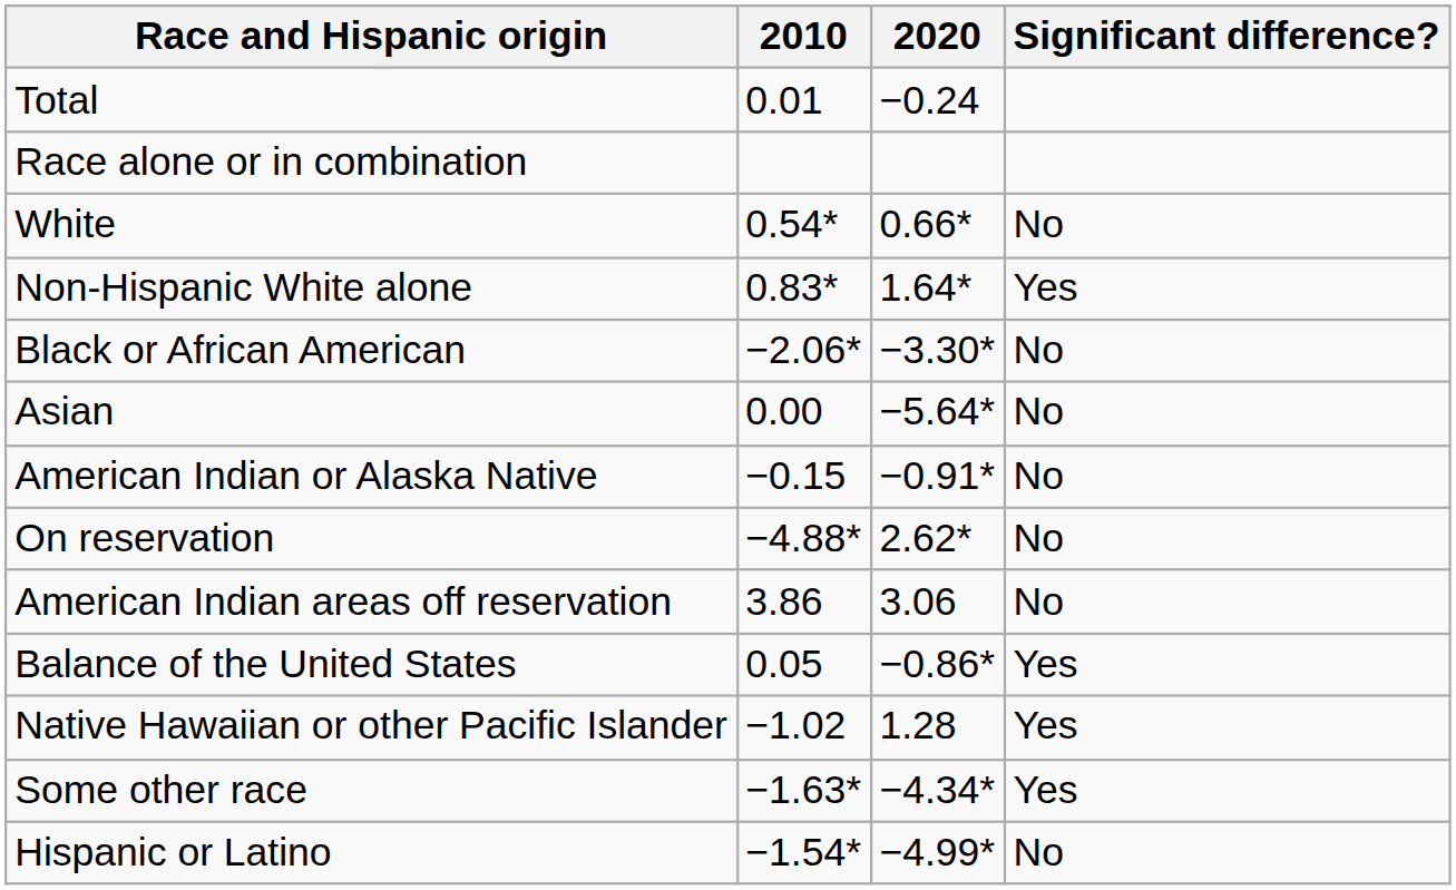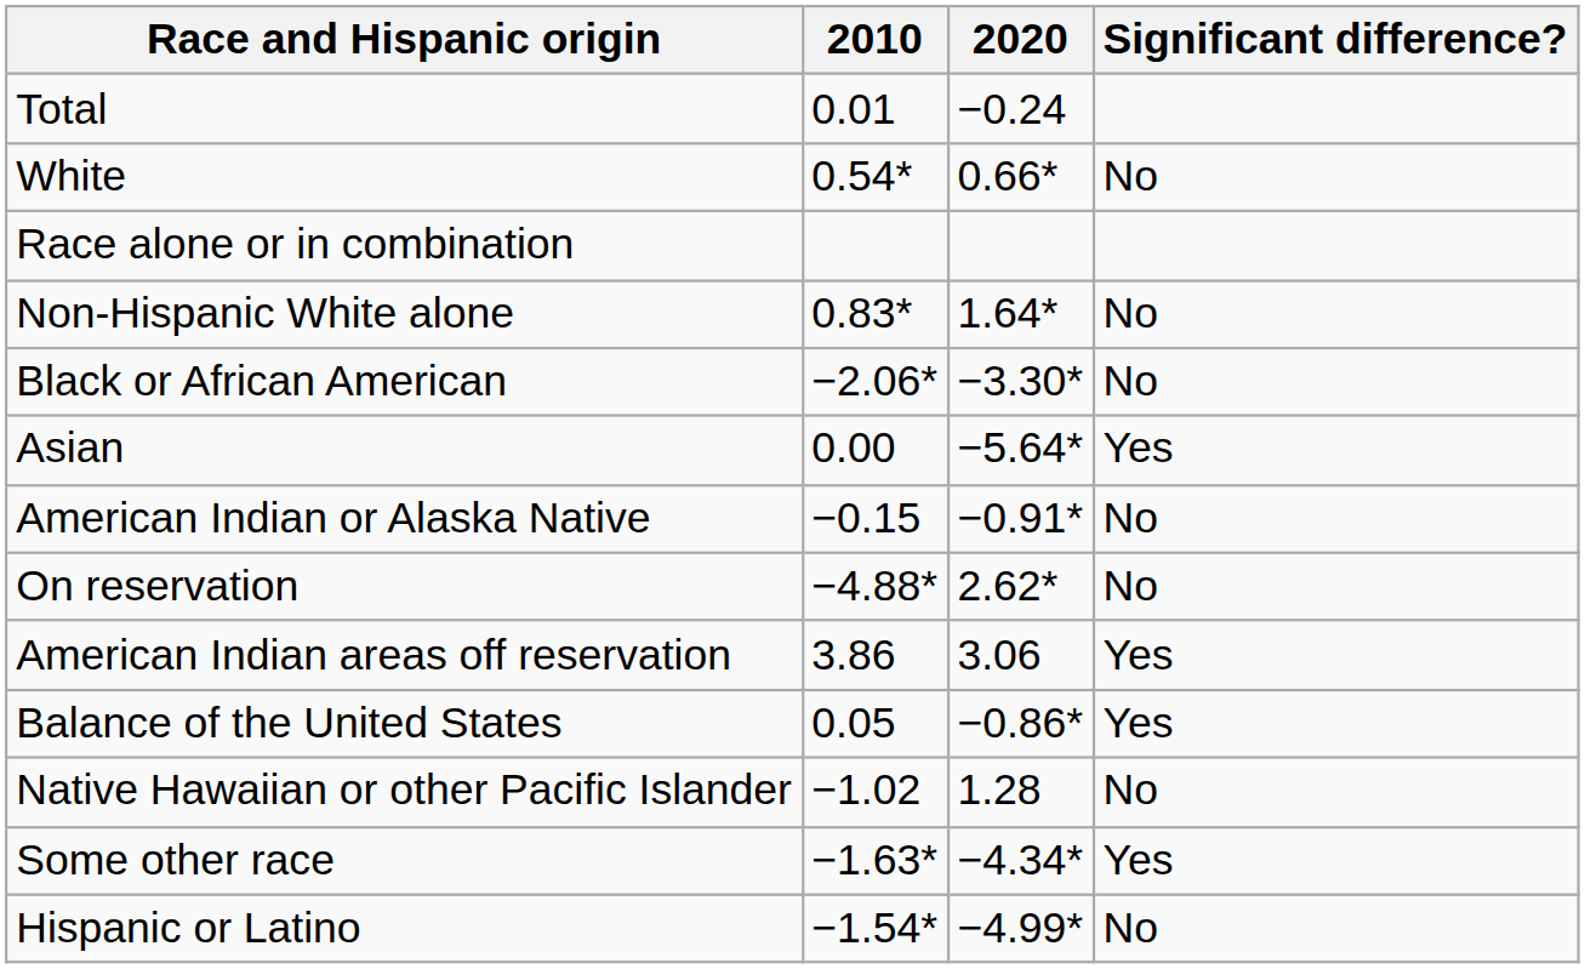 <table class="wikitable">
 <tr>
 <th>Race and Hispanic origin</th>
 <th>2010</th>
 <th>2020</th>
 <th>Significant difference?</th>
 </tr>
 <tr>
 <td>Total</td>
 <td>0.01</td>
 <td>−0.24</td>
 <td></td>
 </tr>
 <tr>
+<td>White</td>
+<td>0.54*</td>
+<td>0.66*</td>
+<td>No</td>
+</tr>
+<tr>
 <td>Race alone or in combination</td>
 <td></td>
 <td></td>
 <td></td>
 </tr>
 <tr>
-<td>White</td>
-<td>0.54*</td>
-<td>0.66*</td>
-<td>No</td>
-</tr>
-<tr>
 <td>Non-Hispanic White alone</td>
 <td>0.83*</td>
 <td>1.64*</td>
-<td>Yes</td>
+<td>No</td>
 </tr>
 <tr>
 <td>Black or African American</td>
 <td>−2.06*</td>
 <td>−3.30*</td>
 <td>No</td>
 </tr>
 <tr>
 <td>Asian</td>
 <td>0.00</td>
 <td>−5.64*</td>
-<td>No</td>
+<td>Yes</td>
 </tr>
 <tr>
 <td>American Indian or Alaska Native</td>
 <td>−0.15</td>
 <td>−0.91*</td>
 <td>No</td>
 </tr>
 <tr>
 <td>On reservation</td>
 <td>−4.88*</td>
 <td>2.62*</td>
 <td>No</td>
 </tr>
 <tr>
 <td>American Indian areas off reservation</td>
 <td>3.86</td>
 <td>3.06</td>
-<td>No</td>
+<td>Yes</td>
 </tr>
 <tr>
 <td>Balance of the United States</td>
 <td>0.05</td>
 <td>−0.86*</td>
 <td>Yes</td>
 </tr>
 <tr>
 <td>Native Hawaiian or other Pacific Islander</td>
 <td>−1.02</td>
 <td>1.28</td>
-<td>Yes</td>
+<td>No</td>
 </tr>
 <tr>
 <td>Some other race</td>
 <td>−1.63*</td>
 <td>−4.34*</td>
 <td>Yes</td>
 </tr>
 <tr>
 <td>Hispanic or Latino</td>
 <td>−1.54*</td>
 <td>−4.99*</td>
 <td>No</td>
 </tr>
 </table>
